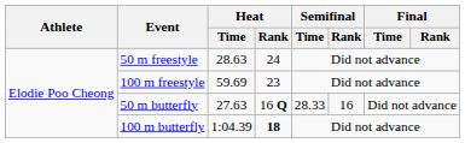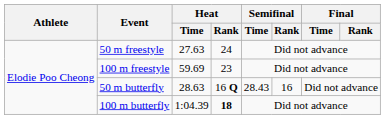 <table class=wikitable style=font-size:90%>
 <tr>
 <th rowspan=2>Athlete</th>
 <th rowspan=2>Event</th>
 <th colspan=2>Heat</th>
 <th colspan=2>Semifinal</th>
 <th colspan=2>Final</th>
 </tr>
 <tr style=font-size:95%>
 <th>Time</th>
 <th>Rank</th>
 <th>Time</th>
 <th>Rank</th>
 <th>Time</th>
 <th>Rank</th>
 </tr>
 <tr align=center>
 <td align=left rowspan=4><a href='#'>Elodie Poo Cheong</a></td>
 <td align=left><a href='#'>50 m freestyle</a></td>
-<td>28.63</td>
+<td>27.63</td>
 <td>24</td>
 <td colspan=4>Did not advance</td>
 </tr>
 <tr align=center>
 <td align=left><a href='#'>100 m freestyle</a></td>
 <td>59.69</td>
 <td>23</td>
 <td colspan=4>Did not advance</td>
 </tr>
 <tr align=center>
 <td align=left><a href='#'>50 m butterfly</a></td>
-<td>27.63</td>
+<td>28.63</td>
 <td>16 <strong>Q</strong></td>
-<td>28.33</td>
+<td>28.43</td>
 <td>16</td>
 <td colspan=2>Did not advance</td>
 </tr>
 <tr align=center>
 <td align=left><a href='#'>100 m butterfly</a></td>
 <td>1:04.39</td>
 <td><strong>18</strong></td>
 <td colspan=4>Did not advance</td>
 </tr>
 </table>
